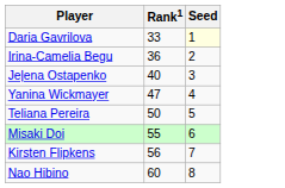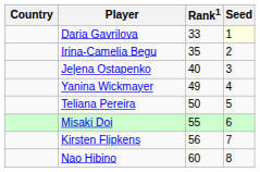 <table class="sortable wikitable">
 <tr>
+<th width="70">Country</th>
 <th width="175">Player</th>
 <th>Rank<sup>1</sup></th>
 <th>Seed</th>
 </tr>
 <tr>
+<td></td>
 <td><a href='#'>Daria Gavrilova</a></td>
 <td>33</td>
 <td style="background: lightyellow;">1</td>
 </tr>
 <tr>
+<td></td>
 <td><a href='#'>Irina-Camelia Begu</a></td>
-<td>36</td>
+<td>35</td>
 <td>2</td>
 </tr>
 <tr>
+<td></td>
 <td><a href='#'>Jeļena Ostapenko</a></td>
 <td>40</td>
 <td>3</td>
 </tr>
 <tr>
+<td></td>
 <td><a href='#'>Yanina Wickmayer</a></td>
-<td>47</td>
+<td>49</td>
 <td>4</td>
 </tr>
 <tr>
+<td></td>
 <td><a href='#'>Teliana Pereira</a></td>
 <td>50</td>
 <td>5</td>
 </tr>
 <tr style="background:#cfc;">
+<td></td>
 <td><a href='#'>Misaki Doi</a></td>
 <td>55</td>
 <td>6</td>
 </tr>
 <tr>
+<td></td>
 <td><a href='#'>Kirsten Flipkens</a></td>
 <td>56</td>
 <td>7</td>
 </tr>
 <tr>
+<td></td>
 <td><a href='#'>Nao Hibino</a></td>
 <td>60</td>
 <td>8</td>
 </tr>
 </table>
